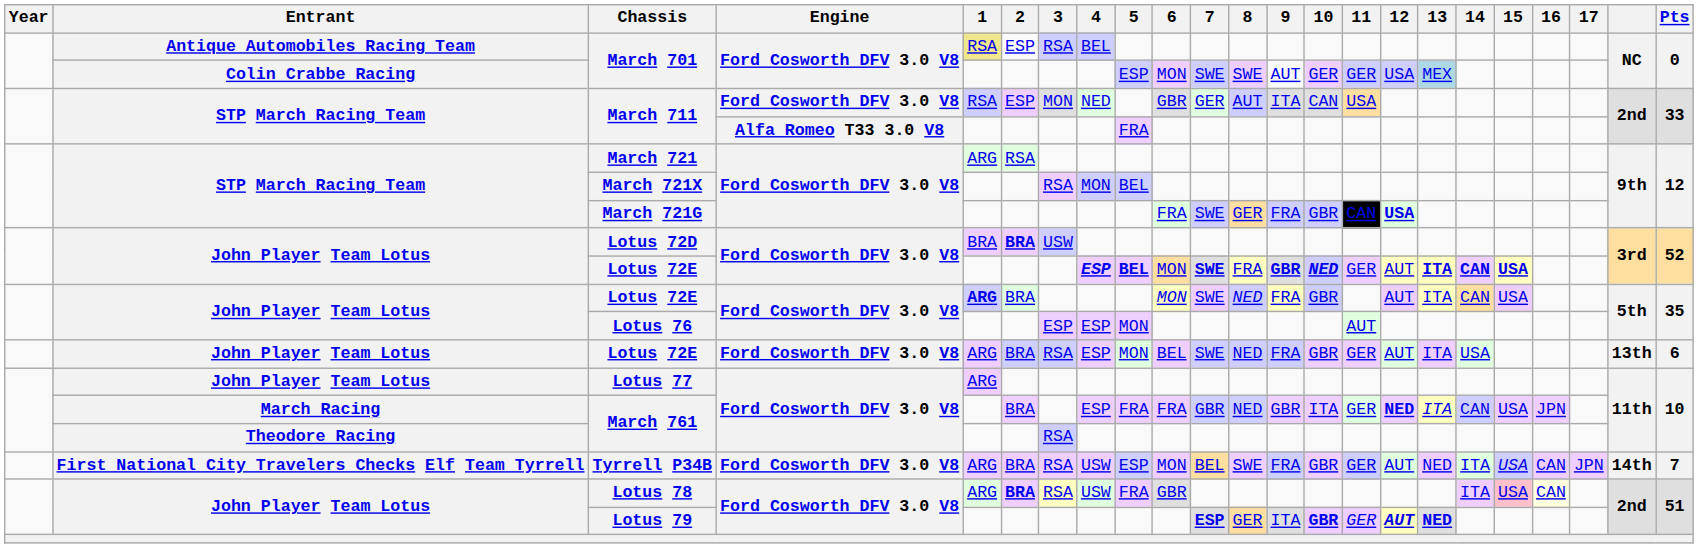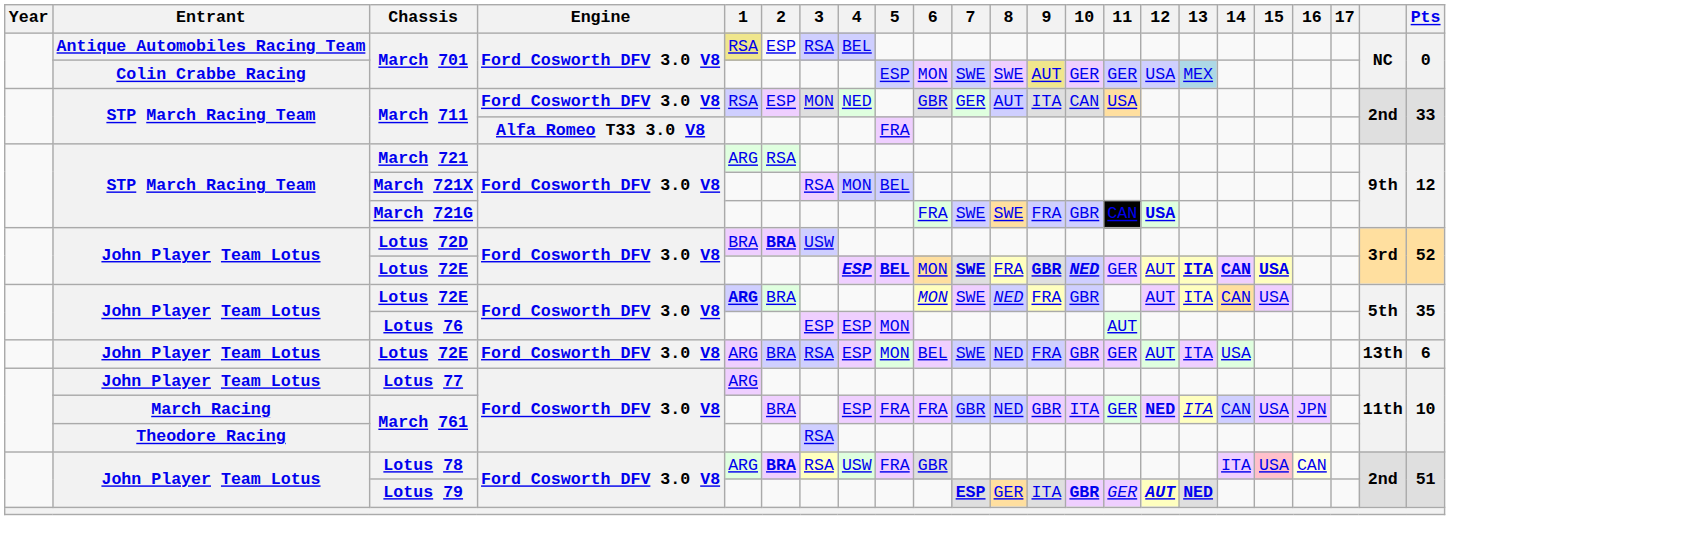 <table class="wikitable" style="text-align:center; font-size:90%">
 <tr>
 <th>Year</th>
 <th>Entrant</th>
 <th>Chassis</th>
 <th>Engine</th>
 <th>1</th>
 <th>2</th>
 <th>3</th>
 <th>4</th>
 <th>5</th>
 <th>6</th>
 <th>7</th>
 <th>8</th>
 <th>9</th>
 <th>10</th>
 <th>11</th>
 <th>12</th>
 <th>13</th>
 <th>14</th>
 <th>15</th>
 <th>16</th>
 <th>17</th>
 <th></th>
 <th><a href='#'>Pts</a></th>
 </tr>
 <tr>
 <td rowspan=2></td>
 <th><a href='#'>Antique Automobiles Racing Team</a></th>
 <th rowspan=2><a href='#'>March</a> <a href='#'>701</a></th>
 <th rowspan=2><a href='#'>Ford Cosworth DFV</a> 3.0 <a href='#'>V8</a></th>
 <td style="background: khaki;"><a href='#'>RSA</a></td>
 <td><a href='#'>ESP</a></td>
 <td style="background:#CFCFFF;"><a href='#'>RSA</a><br></td>
 <td style="background:#CFCFFF;"><a href='#'>BEL</a><br></td>
 <td></td>
 <td></td>
 <td></td>
 <td></td>
 <td></td>
 <td></td>
 <td></td>
 <td></td>
 <td></td>
 <td></td>
 <td></td>
 <td></td>
 <td></td>
 <th rowspan=2>NC</th>
 <th rowspan=2>0</th>
 </tr>
 <tr>
 <th><a href='#'>Colin Crabbe Racing</a></th>
 <td></td>
 <td></td>
 <td></td>
 <td></td>
 <td style="background:#CFCFFF;"><a href='#'>ESP</a><br></td>
 <td style="background:#EFCFFF;"><a href='#'>MON</a><br></td>
 <td style="background:#CFCFFF;"><a href='#'>SWE</a><br></td>
 <td style="background:#EFCFFF;"><a href='#'>SWE</a><br></td>
-<td><a href='#'>AUT</a></td>
+<td style="background: khaki;"><a href='#'>AUT</a></td>
 <td style="background:#EFCFFF;"><a href='#'>GER</a><br></td>
 <td style="background:#CFCFFF;"><a href='#'>GER</a><br></td>
 <td style="background:#CFCFFF;"><a href='#'>USA</a><br></td>
 <td style="background: lightblue;"><a href='#'>MEX</a></td>
 <td></td>
 <td></td>
 <td></td>
 <td></td>
 </tr>
 <tr>
 <td rowspan=2></td>
 <th rowspan=2><a href='#'>STP</a> <a href='#'>March Racing Team</a></th>
 <th rowspan=2><a href='#'>March</a> <a href='#'>711</a></th>
 <th><a href='#'>Ford Cosworth DFV</a> 3.0 <a href='#'>V8</a></th>
 <td style="background:#CFCFFF;"><a href='#'>RSA</a><br></td>
 <td style="background:#EFCFFF;"><a href='#'>ESP</a><br></td>
 <td style="background:#DFDFDF;"><a href='#'>MON</a><br></td>
 <td style="background:#DFFFDF;"><a href='#'>NED</a><br></td>
 <td></td>
 <td style="background:#DFDFDF;"><a href='#'>GBR</a><br></td>
 <td style="background:#DFFFDF;"><a href='#'>GER</a><br></td>
 <td style="background:#CFCFFF;"><a href='#'>AUT</a><br></td>
 <td style="background:#DFDFDF;"><a href='#'>ITA</a><br></td>
 <td style="background:#DFDFDF;"><a href='#'>CAN</a><br></td>
 <td style="background:#FFDF9F;"><a href='#'>USA</a><br></td>
 <td></td>
 <td></td>
 <td></td>
 <td></td>
 <td></td>
 <td></td>
 <td rowspan=2 style="background:#DFDFDF;"><strong>2nd</strong></td>
 <td rowspan=2 style="background:#DFDFDF;"><strong>33</strong></td>
 </tr>
 <tr>
 <th><a href='#'>Alfa Romeo</a> T33 3.0 <a href='#'>V8</a></th>
 <td></td>
 <td></td>
 <td></td>
 <td></td>
 <td style="background:#EFCFFF;"><a href='#'>FRA</a><br></td>
 <td></td>
 <td></td>
 <td></td>
 <td></td>
 <td></td>
 <td></td>
 <td></td>
 <td></td>
 <td></td>
 <td></td>
 <td></td>
 <td></td>
 </tr>
 <tr>
 <td rowspan=3></td>
 <th rowspan=3><a href='#'>STP</a> <a href='#'>March Racing Team</a></th>
 <th><a href='#'>March</a> <a href='#'>721</a></th>
 <th rowspan=3><a href='#'>Ford Cosworth DFV</a> 3.0 <a href='#'>V8</a></th>
 <td style="background:#DFFFDF;"><a href='#'>ARG</a><br></td>
 <td style="background:#DFFFDF;"><a href='#'>RSA</a><br></td>
 <td></td>
 <td></td>
 <td></td>
 <td></td>
 <td></td>
 <td></td>
 <td></td>
 <td></td>
 <td></td>
 <td></td>
 <td></td>
 <td></td>
 <td></td>
 <td></td>
 <td></td>
 <th rowspan=3>9th</th>
 <th rowspan=3>12</th>
 </tr>
 <tr>
 <th><a href='#'>March</a> <a href='#'>721X</a></th>
 <td></td>
 <td></td>
 <td style="background:#EFCFFF;"><a href='#'>RSA</a><br></td>
 <td style="background:#CFCFFF;"><a href='#'>MON</a><br></td>
 <td style="background:#CFCFFF;"><a href='#'>BEL</a><br></td>
 <td></td>
 <td></td>
 <td></td>
 <td></td>
 <td></td>
 <td></td>
 <td></td>
 <td></td>
 <td></td>
 <td></td>
 <td></td>
 <td></td>
 </tr>
 <tr>
 <th><a href='#'>March</a> <a href='#'>721G</a></th>
 <td></td>
 <td></td>
 <td></td>
 <td></td>
 <td></td>
 <td style="background:#DFFFDF;"><a href='#'>FRA</a><br></td>
 <td style="background:#CFCFFF;"><a href='#'>SWE</a><br></td>
-<td style="background:#FFDF9F;"><a href='#'>GER</a><br></td>
+<td style="background:#FFDF9F;"><a href='#'>SWE</a><br></td>
 <td style="background:#CFCFFF;"><a href='#'>FRA</a><br></td>
 <td style="background:#CFCFFF;"><a href='#'>GBR</a><br></td>
 <td style="background:#000000; color:white"><a href='#'><span>CAN</span></a><br></td>
 <td style="background:#DFFFDF;"><strong><a href='#'>USA</a><br></strong></td>
 <td></td>
 <td></td>
 <td></td>
 <td></td>
 <td></td>
 </tr>
 <tr>
 <td rowspan=2></td>
 <th rowspan=2><a href='#'>John Player</a> <a href='#'>Team Lotus</a></th>
 <th><a href='#'>Lotus</a> <a href='#'>72D</a></th>
 <th rowspan=2><a href='#'>Ford Cosworth DFV</a> 3.0 <a href='#'>V8</a></th>
 <td style="background:#EFCFFF;"><a href='#'>BRA</a><br></td>
 <td style="background:#EFCFFF;"><strong><a href='#'>BRA</a></strong><br></td>
 <td style="background:#CFCFFF;"><a href='#'>USW</a><br></td>
 <td></td>
 <td></td>
 <td></td>
 <td></td>
 <td></td>
 <td></td>
 <td></td>
 <td></td>
 <td></td>
 <td></td>
 <td></td>
 <td></td>
 <td></td>
 <td></td>
 <td rowspan=2 style="background:#FFDF9F;"><strong>3rd</strong></td>
 <td rowspan=2 style="background:#FFDF9F;"><strong>52</strong></td>
 </tr>
 <tr>
 <th><a href='#'>Lotus</a> <a href='#'>72E</a></th>
 <td></td>
 <td></td>
 <td></td>
 <td style="background:#EFCFFF;"><strong><em><a href='#'>ESP</a></em></strong><br></td>
 <td style="background:#EFCFFF;"><strong><a href='#'>BEL</a></strong><br></td>
 <td style="background:#FFDF9F;"><a href='#'>MON</a><br></td>
 <td style="background:#DFDFDF;"><strong><a href='#'>SWE</a></strong><br></td>
 <td style="background:#FFFFBF;"><a href='#'>FRA</a><br></td>
 <td style="background:#DFDFDF;"><strong><a href='#'>GBR</a></strong><br></td>
 <td style="background:#CFCFFF;"><strong><em><a href='#'>NED</a></em></strong><br></td>
 <td style="background:#EFCFFF;"><a href='#'>GER</a><br></td>
 <td style="background:#FFFFBF;"><a href='#'>AUT</a><br></td>
 <td style="background:#FFFFBF;"><strong><a href='#'>ITA</a></strong><br></td>
 <td style="background:#EFCFFF;"><strong><a href='#'>CAN</a></strong><br></td>
 <td style="background:#FFFFBF;"><strong><a href='#'>USA</a></strong><br></td>
 <td></td>
 <td></td>
 </tr>
 <tr>
 <td rowspan=2></td>
 <th rowspan=2><a href='#'>John Player</a> <a href='#'>Team Lotus</a></th>
 <th><a href='#'>Lotus</a> <a href='#'>72E</a></th>
 <th rowspan=2><a href='#'>Ford Cosworth DFV</a> 3.0 <a href='#'>V8</a></th>
 <td style="background:#CFCFFF;"><strong><a href='#'>ARG</a></strong><br></td>
 <td style="background:#DFFFDF;"><a href='#'>BRA</a><br></td>
 <td></td>
 <td></td>
 <td></td>
 <td style="background:#FFFFBF;"><em><a href='#'>MON</a></em><br></td>
 <td style="background:#EFCFFF;"><a href='#'>SWE</a><br></td>
 <td style="background:#CFCFFF;"><em><a href='#'>NED</a></em><br></td>
 <td style="background:#FFFFBF;"><a href='#'>FRA</a><br></td>
 <td style="background:#CFCFFF;"><a href='#'>GBR</a><br></td>
 <td></td>
 <td style="background:#EFCFFF;"><a href='#'>AUT</a><br></td>
 <td style="background:#FFFFBF;"><a href='#'>ITA</a><br></td>
 <td style="background:#FFDF9F;"><a href='#'>CAN</a><br></td>
 <td style="background:#EFCFFF;"><a href='#'>USA</a><br></td>
 <td></td>
 <td></td>
 <th rowspan=2>5th</th>
 <th rowspan=2>35</th>
 </tr>
 <tr>
 <th><a href='#'>Lotus</a> <a href='#'>76</a></th>
 <td></td>
 <td></td>
 <td style="background:#EFCFFF;"><a href='#'>ESP</a><br></td>
 <td style="background:#EFCFFF;"><a href='#'>ESP</a><br></td>
 <td style="background:#EFCFFF;"><a href='#'>MON</a><br></td>
 <td></td>
 <td></td>
 <td></td>
 <td></td>
 <td></td>
 <td style="background:#DFFFDF;"><a href='#'>AUT</a><br></td>
 <td></td>
 <td></td>
 <td></td>
 <td></td>
 <td></td>
 <td></td>
 </tr>
 <tr>
 <td></td>
 <th><a href='#'>John Player</a> <a href='#'>Team Lotus</a></th>
 <th><a href='#'>Lotus</a> <a href='#'>72E</a></th>
 <th><a href='#'>Ford Cosworth DFV</a> 3.0 <a href='#'>V8</a></th>
 <td style="background:#EFCFFF;"><a href='#'>ARG</a><br></td>
 <td style="background:#CFCFFF;"><a href='#'>BRA</a><br></td>
 <td style="background:#CFCFFF;"><a href='#'>RSA</a><br></td>
 <td style="background:#EFCFFF;"><a href='#'>ESP</a><br></td>
 <td style="background:#DFFFDF;"><a href='#'>MON</a><br></td>
 <td style="background:#EFCFFF;"><a href='#'>BEL</a><br></td>
 <td style="background:#CFCFFF;"><a href='#'>SWE</a><br></td>
 <td style="background:#CFCFFF;"><a href='#'>NED</a><br></td>
 <td style="background:#CFCFFF;"><a href='#'>FRA</a><br></td>
 <td style="background:#EFCFFF;"><a href='#'>GBR</a><br></td>
 <td style="background:#EFCFFF;"><a href='#'>GER</a><br></td>
 <td style="background:#DFFFDF;"><a href='#'>AUT</a><br></td>
 <td style="background:#EFCFFF;"><a href='#'>ITA</a><br></td>
 <td style="background:#DFFFDF;"><a href='#'>USA</a><br></td>
 <td></td>
 <td></td>
 <td></td>
 <th>13th</th>
 <th>6</th>
 </tr>
 <tr>
 <td rowspan="3"></td>
 <th><a href='#'>John Player</a> <a href='#'>Team Lotus</a></th>
 <th><a href='#'>Lotus</a> <a href='#'>77</a></th>
 <th rowspan="3"><a href='#'>Ford Cosworth DFV</a> 3.0 <a href='#'>V8</a></th>
 <td style="background:#EFCFFF;"><a href='#'>ARG</a><br></td>
 <td></td>
 <td></td>
 <td></td>
 <td></td>
 <td></td>
 <td></td>
 <td></td>
 <td></td>
 <td></td>
 <td></td>
 <td></td>
 <td></td>
 <td></td>
 <td></td>
 <td></td>
 <td></td>
 <th rowspan="3">11th</th>
 <th rowspan="3">10</th>
 </tr>
 <tr>
 <th><a href='#'>March Racing</a></th>
 <th rowspan="2"><a href='#'>March</a> <a href='#'>761</a></th>
 <td></td>
 <td style="background:#EFCFFF;"><a href='#'>BRA</a><br></td>
 <td></td>
 <td style="background:#EFCFFF;"><a href='#'>ESP</a><br></td>
 <td style="background:#EFCFFF;"><a href='#'>FRA</a><br></td>
 <td style="background:#EFCFFF;"><a href='#'>FRA</a><br></td>
 <td style="background:#CFCFFF;"><a href='#'>GBR</a><br></td>
 <td style="background:#CFCFFF;"><a href='#'>NED</a><br></td>
 <td style="background:#EFCFFF;"><a href='#'>GBR</a><br></td>
 <td style="background:#EFCFFF;"><a href='#'>ITA</a><br></td>
 <td style="background:#DFFFDF;"><a href='#'>GER</a><br></td>
 <td style="background:#EFCFFF;"><strong><a href='#'>NED</a></strong><br></td>
 <td style="background:#FFFFBF;"><em><a href='#'>ITA</a></em><br></td>
 <td style="background:#CFCFFF;"><a href='#'>CAN</a><br></td>
 <td style="background:#EFCFFF;"><a href='#'>USA</a><br></td>
 <td style="background:#EFCFFF;"><a href='#'>JPN</a><br></td>
 <td></td>
 </tr>
 <tr>
 <th><a href='#'>Theodore Racing</a></th>
 <td></td>
 <td></td>
 <td style="background:#CFCFFF;"><a href='#'>RSA</a><br></td>
 <td></td>
 <td></td>
 <td></td>
 <td></td>
 <td></td>
 <td></td>
 <td></td>
 <td></td>
 <td></td>
 <td></td>
 <td></td>
 <td></td>
 <td></td>
 <td></td>
 </tr>
 <tr>
-<td></td>
-<th><a href='#'>First National City Travelers Checks</a> <a href='#'>Elf</a> <a href='#'>Team Tyrrell</a></th>
-<th><a href='#'>Tyrrell</a> <a href='#'>P34B</a></th>
-<th><a href='#'>Ford Cosworth DFV</a> 3.0 <a href='#'>V8</a></th>
-<td style="background:#EFCFFF;"><a href='#'>ARG</a><br></td>
-<td style="background:#EFCFFF;"><a href='#'>BRA</a><br></td>
-<td style="background:#EFCFFF;"><a href='#'>RSA</a><br></td>
-<td style="background:#EFCFFF;"><a href='#'>USW</a><br></td>
-<td style="background:#CFCFFF;"><a href='#'>ESP</a><br></td>
-<td style="background:#EFCFFF;"><a href='#'>MON</a><br></td>
-<td style="background:#FFDF9F;"><a href='#'>BEL</a><br></td>
-<td style="background:#EFCFFF;"><a href='#'>SWE</a><br></td>
-<td style="background:#CFCFFF;"><a href='#'>FRA</a><br></td>
-<td style="background:#EFCFFF;"><a href='#'>GBR</a><br></td>
-<td style="background:#CFCFFF;"><a href='#'>GER</a><br></td>
-<td style="background:#DFFFDF;"><a href='#'>AUT</a><br></td>
-<td style="background:#EFCFFF;"><a href='#'>NED</a><br></td>
-<td style="background:#DFFFDF;"><a href='#'>ITA</a><br></td>
-<td style="background:#CFCFFF;"><em><a href='#'>USA</a></em><br></td>
-<td style="background:#EFCFFF;"><a href='#'>CAN</a><br></td>
-<td style="background:#EFCFFF;"><a href='#'>JPN</a><br></td>
-<th>14th</th>
-<th>7</th>
-</tr>
-<tr>
 <td rowspan=2></td>
 <th rowspan=2><a href='#'>John Player</a> <a href='#'>Team Lotus</a></th>
 <th><a href='#'>Lotus</a> <a href='#'>78</a></th>
 <th rowspan=2><a href='#'>Ford Cosworth DFV</a> 3.0 <a href='#'>V8</a></th>
 <td style="background:#DFFFDF;"><a href='#'>ARG</a><br></td>
 <td style="background:#EFCFFF;"><strong><a href='#'>BRA</a></strong><br></td>
 <td style="background:#FFFFBF;"><a href='#'>RSA</a><br></td>
 <td style="background:#DFFFDF;"><a href='#'>USW</a><br></td>
 <td style="background:#EFCFFF;"><a href='#'>FRA</a><br></td>
 <td style="background:#DFDFDF;"><a href='#'>GBR</a><br></td>
 <td></td>
 <td></td>
 <td></td>
 <td></td>
 <td></td>
 <td></td>
 <td></td>
 <td style="background:#EFCFFF;"><a href='#'>ITA</a><br></td>
 <td style="background: pink;"><a href='#'>USA</a></td>
 <td style="background: lightyellow;"><a href='#'>CAN</a></td>
 <td></td>
 <td style="background:#DFDFDF;" rowspan="2"><strong>2nd</strong></td>
 <td style="background:#DFDFDF;" rowspan="2"><strong>51</strong></td>
 </tr>
 <tr>
 <th><a href='#'>Lotus</a> <a href='#'>79</a></th>
 <td></td>
 <td></td>
 <td></td>
 <td></td>
 <td></td>
 <td></td>
 <td style="background:#DFDFDF;"><strong><a href='#'>ESP</a><br></strong></td>
 <td style="background:#FFDF9F;"><a href='#'>GER</a><br></td>
 <td style="background:#DFDFDF;"><a href='#'>ITA</a><br></td>
 <td style="background:#EFCFFF;"><strong><a href='#'>GBR</a></strong><br></td>
 <td style="background:#EFCFFF;"><em><a href='#'>GER</a></em><br></td>
 <td style="background:#FFFFBF;"><strong><em><a href='#'>AUT</a></em></strong><br></td>
 <td style="background:#DFDFDF;"><strong><a href='#'>NED</a><br></strong></td>
 <td></td>
 <td></td>
 <td></td>
 <td></td>
 </tr>
 <tr>
 <th colspan="23"></th>
 </tr>
 </table>
